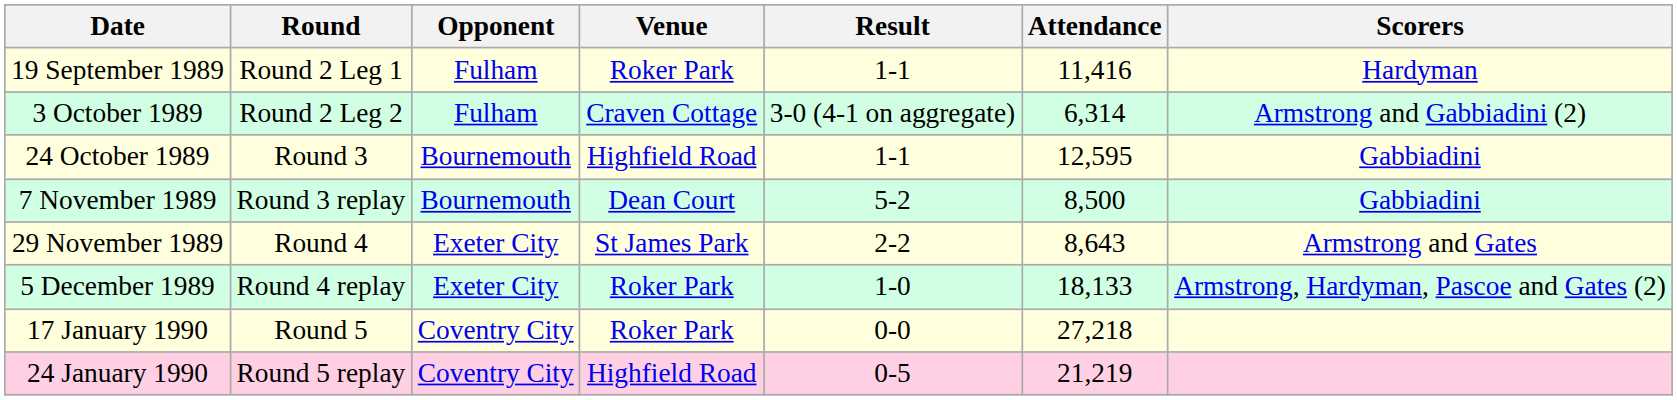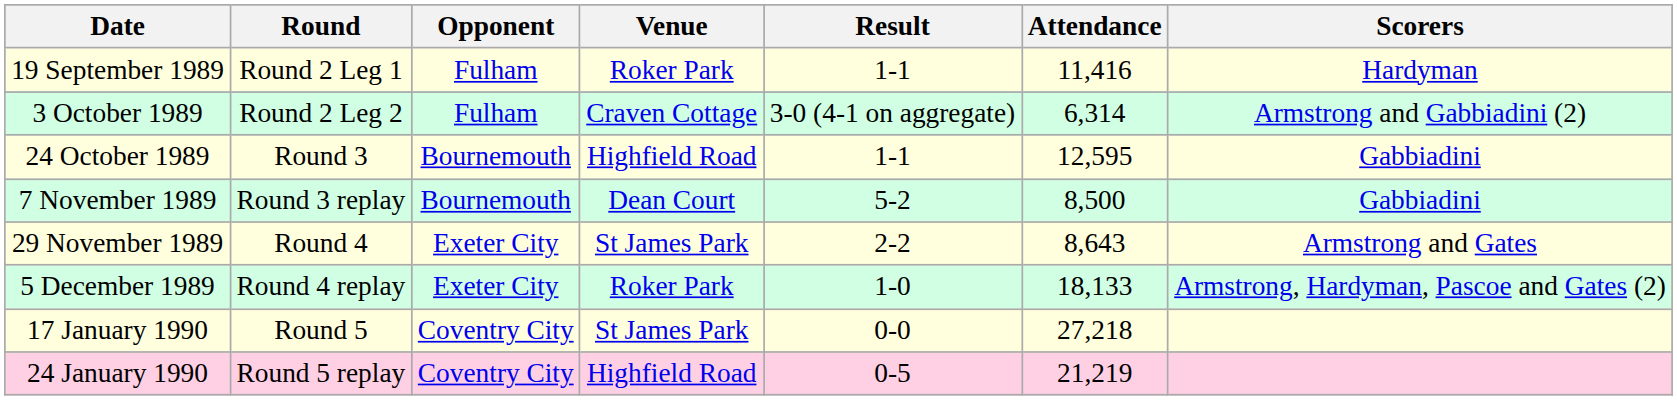 <table class="wikitable sortable" style="font-size:100%; text-align:center">
 <tr>
 <th>Date</th>
 <th>Round</th>
 <th>Opponent</th>
 <th>Venue</th>
 <th>Result</th>
 <th>Attendance</th>
 <th>Scorers</th>
 </tr>
 <tr style="background-color: #ffffdd;">
 <td>19 September 1989</td>
 <td>Round 2 Leg 1</td>
 <td><a href='#'>Fulham</a></td>
 <td><a href='#'>Roker Park</a></td>
 <td>1-1</td>
 <td>11,416</td>
 <td><a href='#'>Hardyman</a></td>
 </tr>
 <tr style="background-color: #d0ffe3;">
 <td>3 October 1989</td>
 <td>Round 2 Leg 2</td>
 <td><a href='#'>Fulham</a></td>
 <td><a href='#'>Craven Cottage</a></td>
 <td>3-0 (4-1 on aggregate)</td>
 <td>6,314</td>
 <td><a href='#'>Armstrong</a> and <a href='#'>Gabbiadini</a> (2)</td>
 </tr>
 <tr style="background-color: #ffffdd;">
 <td>24 October 1989</td>
 <td>Round 3</td>
 <td><a href='#'>Bournemouth</a></td>
 <td><a href='#'>Highfield Road</a></td>
 <td>1-1</td>
 <td>12,595</td>
 <td><a href='#'>Gabbiadini</a></td>
 </tr>
 <tr style="background-color: #d0ffe3;">
 <td>7 November 1989</td>
 <td>Round 3 replay</td>
 <td><a href='#'>Bournemouth</a></td>
 <td><a href='#'>Dean Court</a></td>
 <td>5-2</td>
 <td>8,500</td>
 <td><a href='#'>Gabbiadini</a></td>
 </tr>
 <tr style="background-color: #ffffdd;">
 <td>29 November 1989</td>
 <td>Round 4</td>
 <td><a href='#'>Exeter City</a></td>
 <td><a href='#'>St James Park</a></td>
 <td>2-2</td>
 <td>8,643</td>
 <td><a href='#'>Armstrong</a> and <a href='#'>Gates</a></td>
 </tr>
 <tr style="background-color: #d0ffe3;">
 <td>5 December 1989</td>
 <td>Round 4 replay</td>
 <td><a href='#'>Exeter City</a></td>
 <td><a href='#'>Roker Park</a></td>
 <td>1-0</td>
 <td>18,133</td>
 <td><a href='#'>Armstrong</a>, <a href='#'>Hardyman</a>, <a href='#'>Pascoe</a> and <a href='#'>Gates</a> (2)</td>
 </tr>
 <tr style="background-color: #ffffdd;">
 <td>17 January 1990</td>
 <td>Round 5</td>
 <td><a href='#'>Coventry City</a></td>
-<td><a href='#'>Roker Park</a></td>
+<td><a href='#'>St James Park</a></td>
 <td>0-0</td>
 <td>27,218</td>
 <td></td>
 </tr>
 <tr style="background-color: #ffd0e3;">
 <td>24 January 1990</td>
 <td>Round 5 replay</td>
 <td><a href='#'>Coventry City</a></td>
 <td><a href='#'>Highfield Road</a></td>
 <td>0-5</td>
 <td>21,219</td>
 <td></td>
 </tr>
 </table>
